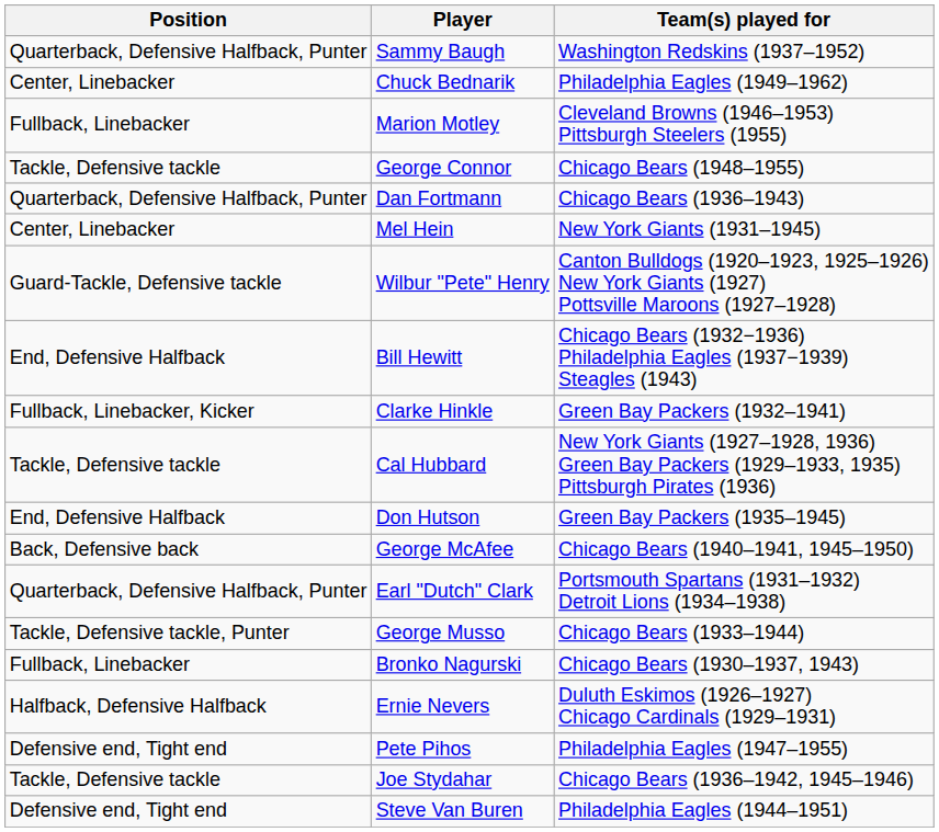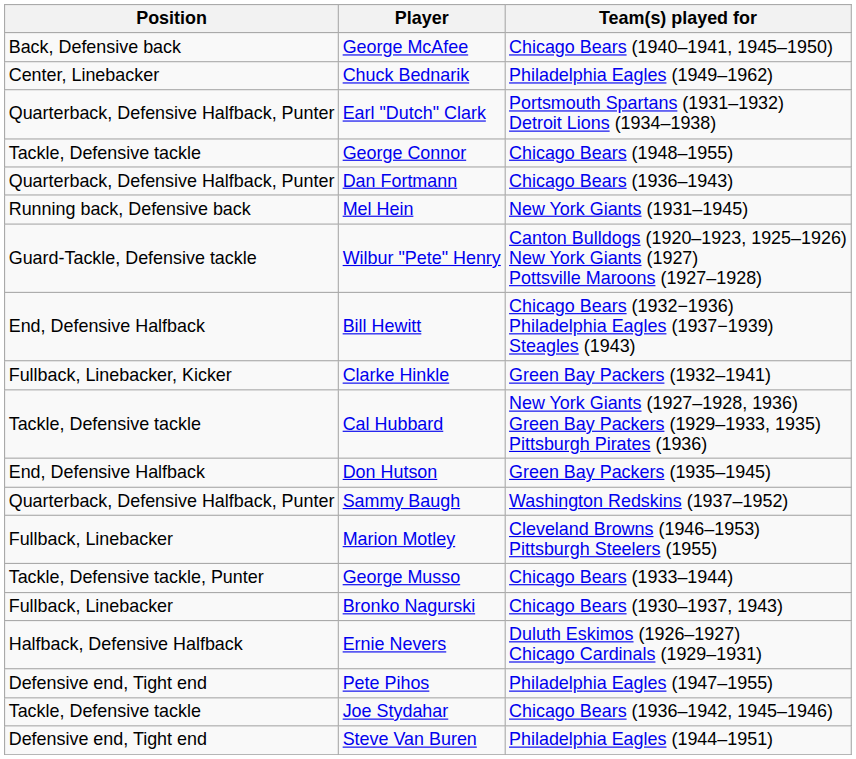 <table class="wikitable">
 <tr>
 <th>Position</th>
 <th>Player</th>
 <th>Team(s) played for</th>
 </tr>
 <tr>
-<td>Quarterback, Defensive Halfback, Punter</td>
-<td><a href='#'>Sammy Baugh</a></td>
-<td><a href='#'>Washington Redskins</a> (1937–1952)</td>
+<td>Back, Defensive back</td>
+<td><a href='#'>George McAfee</a></td>
+<td><a href='#'>Chicago Bears</a> (1940–1941, 1945–1950)</td>
 </tr>
 <tr>
 <td>Center, Linebacker</td>
 <td><a href='#'>Chuck Bednarik</a></td>
 <td><a href='#'>Philadelphia Eagles</a> (1949–1962)</td>
 </tr>
 <tr>
-<td>Fullback, Linebacker</td>
-<td><a href='#'>Marion Motley</a></td>
-<td><a href='#'>Cleveland Browns</a> (1946–1953) <br> <a href='#'>Pittsburgh Steelers</a> (1955)</td>
+<td>Quarterback, Defensive Halfback, Punter</td>
+<td><a href='#'>Earl "Dutch" Clark</a></td>
+<td><a href='#'>Portsmouth Spartans</a> (1931–1932) <br> <a href='#'>Detroit Lions</a> (1934–1938)</td>
 </tr>
 <tr>
 <td>Tackle, Defensive tackle</td>
 <td><a href='#'>George Connor</a></td>
 <td><a href='#'>Chicago Bears</a> (1948–1955)</td>
 </tr>
 <tr>
 <td>Quarterback, Defensive Halfback, Punter</td>
 <td><a href='#'>Dan Fortmann</a></td>
 <td><a href='#'>Chicago Bears</a> (1936–1943)</td>
 </tr>
 <tr>
-<td>Center, Linebacker</td>
+<td>Running back, Defensive back</td>
 <td><a href='#'>Mel Hein</a></td>
 <td><a href='#'>New York Giants</a> (1931–1945)</td>
 </tr>
 <tr>
 <td>Guard-Tackle, Defensive tackle</td>
 <td><a href='#'>Wilbur "Pete" Henry</a></td>
 <td><a href='#'>Canton Bulldogs</a> (1920–1923, 1925–1926) <br> <a href='#'>New York Giants</a> (1927) <br> <a href='#'>Pottsville Maroons</a> (1927–1928)</td>
 </tr>
 <tr>
 <td>End, Defensive Halfback</td>
 <td><a href='#'>Bill Hewitt</a></td>
 <td><a href='#'>Chicago Bears</a> (1932−1936) <br> <a href='#'>Philadelphia Eagles</a> (1937−1939) <br> <a href='#'>Steagles</a> (1943)</td>
 </tr>
 <tr>
 <td>Fullback, Linebacker, Kicker</td>
 <td><a href='#'>Clarke Hinkle</a></td>
 <td><a href='#'>Green Bay Packers</a> (1932–1941)</td>
 </tr>
 <tr>
 <td>Tackle, Defensive tackle</td>
 <td><a href='#'>Cal Hubbard</a></td>
 <td><a href='#'>New York Giants</a> (1927–1928, 1936) <br> <a href='#'>Green Bay Packers</a> (1929–1933, 1935) <br> <a href='#'>Pittsburgh Pirates</a> (1936)</td>
 </tr>
 <tr>
 <td>End, Defensive Halfback</td>
 <td><a href='#'>Don Hutson</a></td>
 <td><a href='#'>Green Bay Packers</a> (1935–1945)</td>
 </tr>
 <tr>
-<td>Back, Defensive back</td>
-<td><a href='#'>George McAfee</a></td>
-<td><a href='#'>Chicago Bears</a> (1940–1941, 1945–1950)</td>
+<td>Quarterback, Defensive Halfback, Punter</td>
+<td><a href='#'>Sammy Baugh</a></td>
+<td><a href='#'>Washington Redskins</a> (1937–1952)</td>
 </tr>
 <tr>
-<td>Quarterback, Defensive Halfback, Punter</td>
-<td><a href='#'>Earl "Dutch" Clark</a></td>
-<td><a href='#'>Portsmouth Spartans</a> (1931–1932) <br> <a href='#'>Detroit Lions</a> (1934–1938)</td>
+<td>Fullback, Linebacker</td>
+<td><a href='#'>Marion Motley</a></td>
+<td><a href='#'>Cleveland Browns</a> (1946–1953) <br> <a href='#'>Pittsburgh Steelers</a> (1955)</td>
 </tr>
 <tr>
 <td>Tackle, Defensive tackle, Punter</td>
 <td><a href='#'>George Musso</a></td>
 <td><a href='#'>Chicago Bears</a> (1933–1944)</td>
 </tr>
 <tr>
 <td>Fullback, Linebacker</td>
 <td><a href='#'>Bronko Nagurski</a></td>
 <td><a href='#'>Chicago Bears</a> (1930–1937, 1943)</td>
 </tr>
 <tr>
 <td>Halfback, Defensive Halfback</td>
 <td><a href='#'>Ernie Nevers</a></td>
 <td><a href='#'>Duluth Eskimos</a> (1926–1927) <br> <a href='#'>Chicago Cardinals</a> (1929–1931)</td>
 </tr>
 <tr>
 <td>Defensive end, Tight end</td>
 <td><a href='#'>Pete Pihos</a></td>
 <td><a href='#'>Philadelphia Eagles</a> (1947–1955)</td>
 </tr>
 <tr>
 <td>Tackle, Defensive tackle</td>
 <td><a href='#'>Joe Stydahar</a></td>
 <td><a href='#'>Chicago Bears</a> (1936–1942, 1945–1946)</td>
 </tr>
 <tr>
 <td>Defensive end, Tight end</td>
 <td><a href='#'>Steve Van Buren</a></td>
 <td><a href='#'>Philadelphia Eagles</a> (1944–1951)</td>
 </tr>
 <tr>
 </tr>
 </table>
